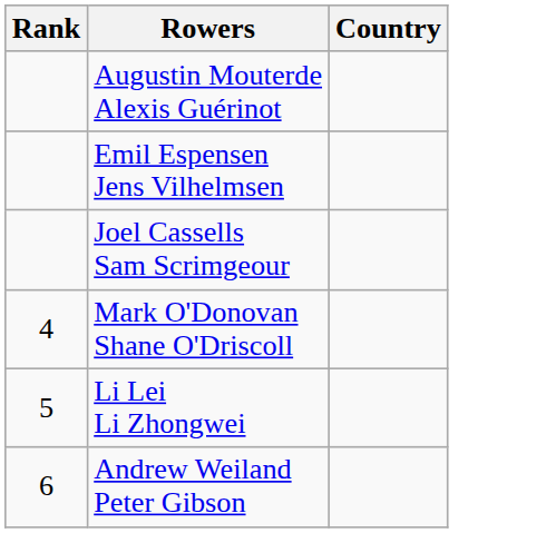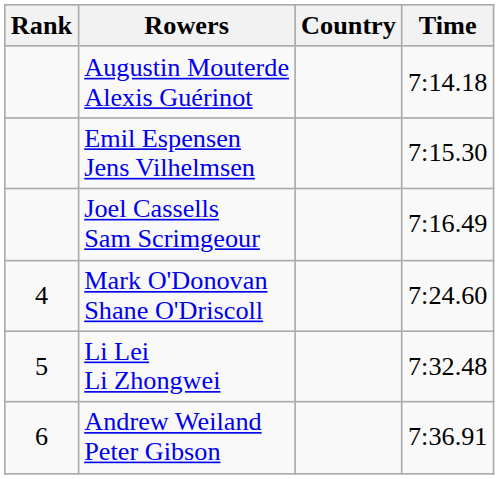 <table class="wikitable" style="text-align:center">
 <tr>
 <th>Rank</th>
 <th>Rowers</th>
 <th>Country</th>
+<th>Time</th>
 </tr>
 <tr>
 <td></td>
 <td align="left"><a href='#'>Augustin Mouterde</a><br><a href='#'>Alexis Guérinot</a></td>
 <td align="left"></td>
+<td>7:14.18</td>
 </tr>
 <tr>
 <td></td>
 <td align="left"><a href='#'>Emil Espensen</a><br><a href='#'>Jens Vilhelmsen</a></td>
 <td align="left"></td>
+<td>7:15.30</td>
 </tr>
 <tr>
 <td></td>
 <td align="left"><a href='#'>Joel Cassells</a><br><a href='#'>Sam Scrimgeour</a></td>
 <td align="left"></td>
+<td>7:16.49</td>
 </tr>
 <tr>
 <td>4</td>
 <td align="left"><a href='#'>Mark O'Donovan</a><br><a href='#'>Shane O'Driscoll</a></td>
 <td align="left"></td>
+<td>7:24.60</td>
 </tr>
 <tr>
 <td>5</td>
 <td align="left"><a href='#'>Li Lei</a><br><a href='#'>Li Zhongwei</a></td>
 <td align="left"></td>
+<td>7:32.48</td>
 </tr>
 <tr>
 <td>6</td>
 <td align="left"><a href='#'>Andrew Weiland</a><br><a href='#'>Peter Gibson</a></td>
 <td align="left"></td>
+<td>7:36.91</td>
 </tr>
 </table>
